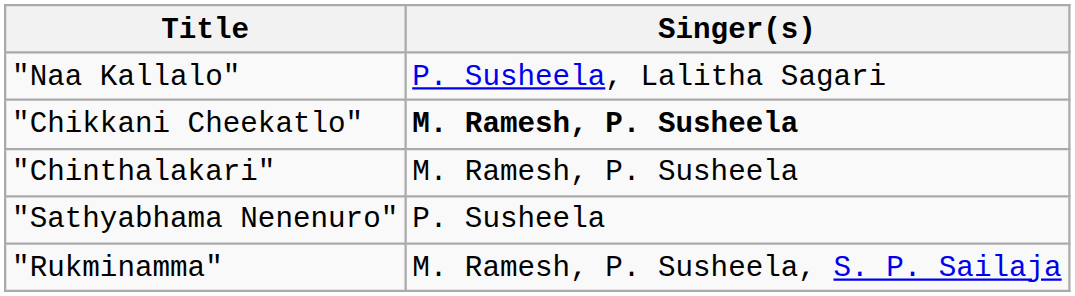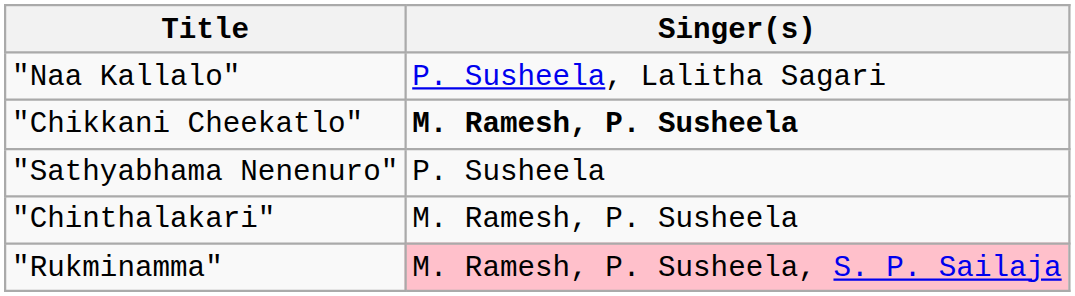 <table class="wikitable">
 <tr>
 <th>Title</th>
 <th>Singer(s)</th>
 </tr>
 <tr>
 <td>"Naa Kallalo"</td>
 <td><a href='#'>P. Susheela</a>, Lalitha Sagari</td>
 </tr>
 <tr>
 <td>"Chikkani Cheekatlo"</td>
 <td><strong>M. Ramesh, P. Susheela</strong></td>
 </tr>
 <tr>
+<td>"Sathyabhama Nenenuro"</td>
+<td>P. Susheela</td>
+</tr>
+<tr>
 <td>"Chinthalakari"</td>
 <td>M. Ramesh, P. Susheela</td>
 </tr>
 <tr>
-<td>"Sathyabhama Nenenuro"</td>
-<td>P. Susheela</td>
-</tr>
-<tr>
 <td>"Rukminamma"</td>
-<td>M. Ramesh, P. Susheela, <a href='#'>S. P. Sailaja</a></td>
+<td style="background: pink;">M. Ramesh, P. Susheela, <a href='#'>S. P. Sailaja</a></td>
 </tr>
 </table>
